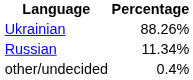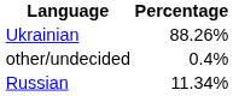 <table class="standard">
 <tr>
 <th>Language</th>
 <th>Percentage</th>
 </tr>
 <tr>
 <td><a href='#'>Ukrainian</a></td>
 <td align="right">88.26%</td>
 </tr>
 <tr>
+<td>other/undecided</td>
+<td align="right">0.4%</td>
+</tr>
+<tr>
 <td><a href='#'>Russian</a></td>
 <td align="right">11.34%</td>
 </tr>
-<tr>
-<td>other/undecided</td>
-<td align="right">0.4%</td>
-</tr>
 </table>
